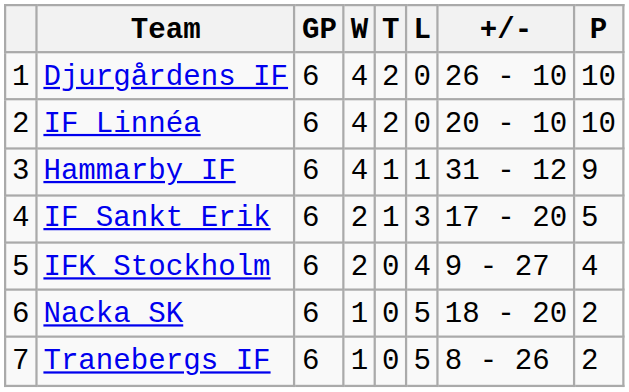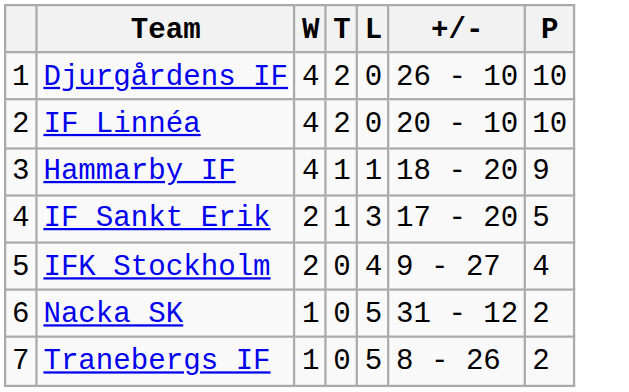 <table class="wikitable">
 <tr>
 <th></th>
 <th>Team</th>
-<th>GP</th>
 <th>W</th>
 <th>T</th>
 <th>L</th>
 <th>+/-</th>
 <th>P</th>
 </tr>
 <tr>
 <td>1</td>
 <td><a href='#'>Djurgårdens IF</a></td>
-<td>6</td>
 <td>4</td>
 <td>2</td>
 <td>0</td>
 <td>26 - 10</td>
 <td>10</td>
 </tr>
 <tr>
 <td>2</td>
 <td><a href='#'>IF Linnéa</a></td>
-<td>6</td>
 <td>4</td>
 <td>2</td>
 <td>0</td>
 <td>20 - 10</td>
 <td>10</td>
 </tr>
 <tr>
 <td>3</td>
 <td><a href='#'>Hammarby IF</a></td>
-<td>6</td>
 <td>4</td>
 <td>1</td>
 <td>1</td>
-<td>31 - 12</td>
+<td>18 - 20</td>
 <td>9</td>
 </tr>
 <tr>
 <td>4</td>
 <td><a href='#'>IF Sankt Erik</a></td>
-<td>6</td>
 <td>2</td>
 <td>1</td>
 <td>3</td>
 <td>17 - 20</td>
 <td>5</td>
 </tr>
 <tr>
 <td>5</td>
 <td><a href='#'>IFK Stockholm</a></td>
-<td>6</td>
 <td>2</td>
 <td>0</td>
 <td>4</td>
 <td>9 - 27</td>
 <td>4</td>
 </tr>
 <tr>
 <td>6</td>
 <td><a href='#'>Nacka SK</a></td>
-<td>6</td>
 <td>1</td>
 <td>0</td>
 <td>5</td>
-<td>18 - 20</td>
+<td>31 - 12</td>
 <td>2</td>
 </tr>
 <tr>
 <td>7</td>
 <td><a href='#'>Tranebergs IF</a></td>
-<td>6</td>
 <td>1</td>
 <td>0</td>
 <td>5</td>
 <td>8 - 26</td>
 <td>2</td>
 </tr>
 </table>
